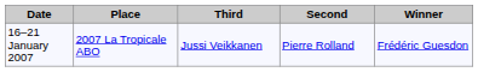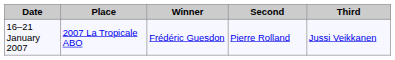 <table bgcolor="#f7f8ff" cellpadding="3" cellspacing="0" border="1" style="font-size: 95%; border: gray solid 1px; border-collapse: collapse;">
 <tr bgcolor="#CCCCCC">
 <td align="center" width="120"><strong>Date</strong></td>
 <td align="center" width="220"><strong>Place</strong></td>
+<td align="center" width="200"><strong>Winner</strong></td>
+<td align="center" width="200"><strong>Second</strong></td>
 <td align="center" width="200"><strong>Third</strong></td>
-<td align="center" width="200"><strong>Second</strong></td>
-<td align="center" width="200"><strong>Winner</strong></td>
 </tr>
 <tr align="left">
 <td>16–21 January 2007</td>
 <td> <a href='#'>2007 La Tropicale ABO</a></td>
+<td> <a href='#'>Frédéric Guesdon</a></td>
+<td> <a href='#'>Pierre Rolland</a></td>
 <td> <a href='#'>Jussi Veikkanen</a></td>
-<td> <a href='#'>Pierre Rolland</a></td>
-<td> <a href='#'>Frédéric Guesdon</a></td>
 </tr>
 </table>
